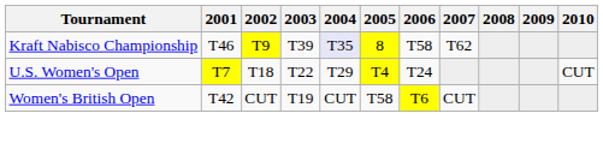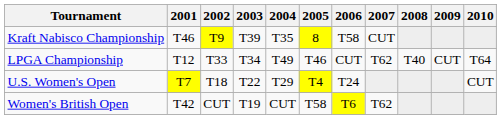 <table class="wikitable" style="font-size:95%;text-align:center;">
 <tr>
 <th>Tournament</th>
 <th>2001</th>
 <th>2002</th>
 <th>2003</th>
 <th>2004</th>
 <th>2005</th>
 <th>2006</th>
 <th>2007</th>
 <th>2008</th>
 <th>2009</th>
 <th>2010</th>
 </tr>
 <tr>
 <td align=left><a href='#'>Kraft Nabisco Championship</a></td>
 <td>T46</td>
 <td style="background:yellow;">T9</td>
 <td>T39</td>
-<td style="background: lavender;">T35</td>
+<td>T35</td>
 <td style="background:yellow;">8</td>
 <td>T58</td>
-<td>T62</td>
+<td>CUT</td>
 <td style="background:#eeeeee;"></td>
 <td style="background:#eeeeee;"></td>
 <td style="background:#eeeeee;"></td>
+</tr>
+<tr>
+<td align=left><a href='#'>LPGA Championship</a></td>
+<td>T12</td>
+<td>T33</td>
+<td>T34</td>
+<td>T49</td>
+<td>T46</td>
+<td>CUT</td>
+<td>T62</td>
+<td>T40</td>
+<td>CUT</td>
+<td>T64</td>
 </tr>
 <tr>
 <td align=left><a href='#'>U.S. Women's Open</a></td>
 <td style="background:yellow;">T7</td>
 <td>T18</td>
 <td>T22</td>
 <td>T29</td>
 <td style="background:yellow;">T4</td>
 <td>T24</td>
 <td style="background:#eeeeee;"></td>
 <td style="background:#eeeeee;"></td>
 <td style="background:#eeeeee;"></td>
 <td>CUT</td>
 </tr>
 <tr>
 <td align=left><a href='#'>Women's British Open</a></td>
 <td>T42</td>
 <td>CUT</td>
 <td>T19</td>
 <td>CUT</td>
 <td>T58</td>
 <td style="background:yellow;">T6</td>
-<td>CUT</td>
+<td>T62</td>
 <td style="background:#eeeeee;"></td>
 <td style="background:#eeeeee;"></td>
 <td style="background:#eeeeee;"></td>
 </tr>
 </table>
